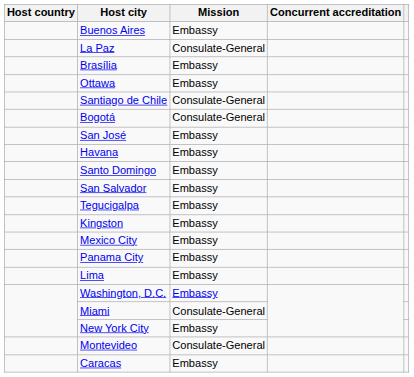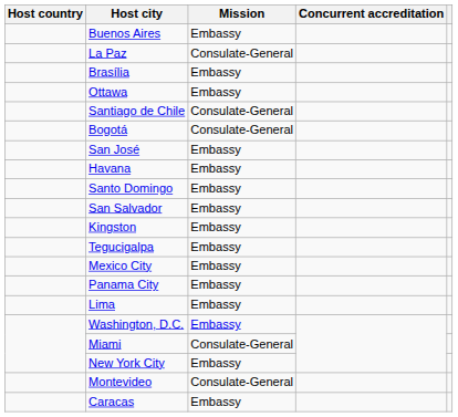 <table class="wikitable sortable">
 <tr>
 <th scope="col">Host country</th>
 <th scope="col">Host city</th>
 <th scope="col">Mission</th>
 <th scope="col">Concurrent accreditation</th>
 <th scope="col" class="unsortable"></th>
 </tr>
 <tr>
 <td></td>
 <td><a href='#'>Buenos Aires</a></td>
 <td>Embassy</td>
 <td></td>
 <td></td>
 </tr>
 <tr>
 <td></td>
 <td><a href='#'>La Paz</a></td>
 <td>Consulate-General</td>
 <td></td>
 <td></td>
 </tr>
 <tr>
 <td></td>
 <td><a href='#'>Brasília</a></td>
 <td>Embassy</td>
 <td></td>
 <td></td>
 </tr>
 <tr>
 <td></td>
 <td><a href='#'>Ottawa</a></td>
 <td>Embassy</td>
 <td></td>
 <td></td>
 </tr>
 <tr>
 <td></td>
 <td><a href='#'>Santiago de Chile</a></td>
 <td>Consulate-General</td>
 <td></td>
 <td></td>
 </tr>
 <tr>
 <td></td>
 <td><a href='#'>Bogotá</a></td>
 <td>Consulate-General</td>
 <td></td>
 <td></td>
 </tr>
 <tr>
 <td></td>
 <td><a href='#'>San José</a></td>
 <td>Embassy</td>
 <td></td>
 <td></td>
 </tr>
 <tr>
 <td></td>
 <td><a href='#'>Havana</a></td>
 <td>Embassy</td>
 <td></td>
 <td></td>
 </tr>
 <tr>
 <td></td>
 <td><a href='#'>Santo Domingo</a></td>
 <td>Embassy</td>
 <td></td>
 <td></td>
 </tr>
 <tr>
 <td></td>
 <td><a href='#'>San Salvador</a></td>
 <td>Embassy</td>
 <td></td>
 <td></td>
 </tr>
 <tr>
 <td></td>
-<td><a href='#'>Tegucigalpa</a></td>
+<td><a href='#'>Kingston</a></td>
 <td>Embassy</td>
 <td></td>
 <td></td>
 </tr>
 <tr>
 <td></td>
-<td><a href='#'>Kingston</a></td>
+<td><a href='#'>Tegucigalpa</a></td>
 <td>Embassy</td>
 <td></td>
 <td></td>
 </tr>
 <tr>
 <td></td>
 <td><a href='#'>Mexico City</a></td>
 <td>Embassy</td>
 <td></td>
 <td></td>
 </tr>
 <tr>
 <td></td>
 <td><a href='#'>Panama City</a></td>
 <td>Embassy</td>
 <td></td>
 <td></td>
 </tr>
 <tr>
 <td></td>
 <td><a href='#'>Lima</a></td>
 <td>Embassy</td>
 <td></td>
 <td></td>
 </tr>
 <tr>
 <td rowspan="3"></td>
 <td><a href='#'>Washington, D.C.</a></td>
 <td><a href='#'>Embassy</a></td>
 <td rowspan="3"></td>
 <td></td>
 </tr>
 <tr>
 <td><a href='#'>Miami</a></td>
 <td>Consulate-General</td>
 <td></td>
 </tr>
 <tr>
 <td><a href='#'>New York City</a></td>
 <td>Embassy</td>
 <td></td>
 </tr>
 <tr>
 <td></td>
 <td><a href='#'>Montevideo</a></td>
 <td>Consulate-General</td>
 <td></td>
 <td></td>
 </tr>
 <tr>
 <td></td>
 <td><a href='#'>Caracas</a></td>
 <td>Embassy</td>
 <td></td>
 <td></td>
 </tr>
 </table>
